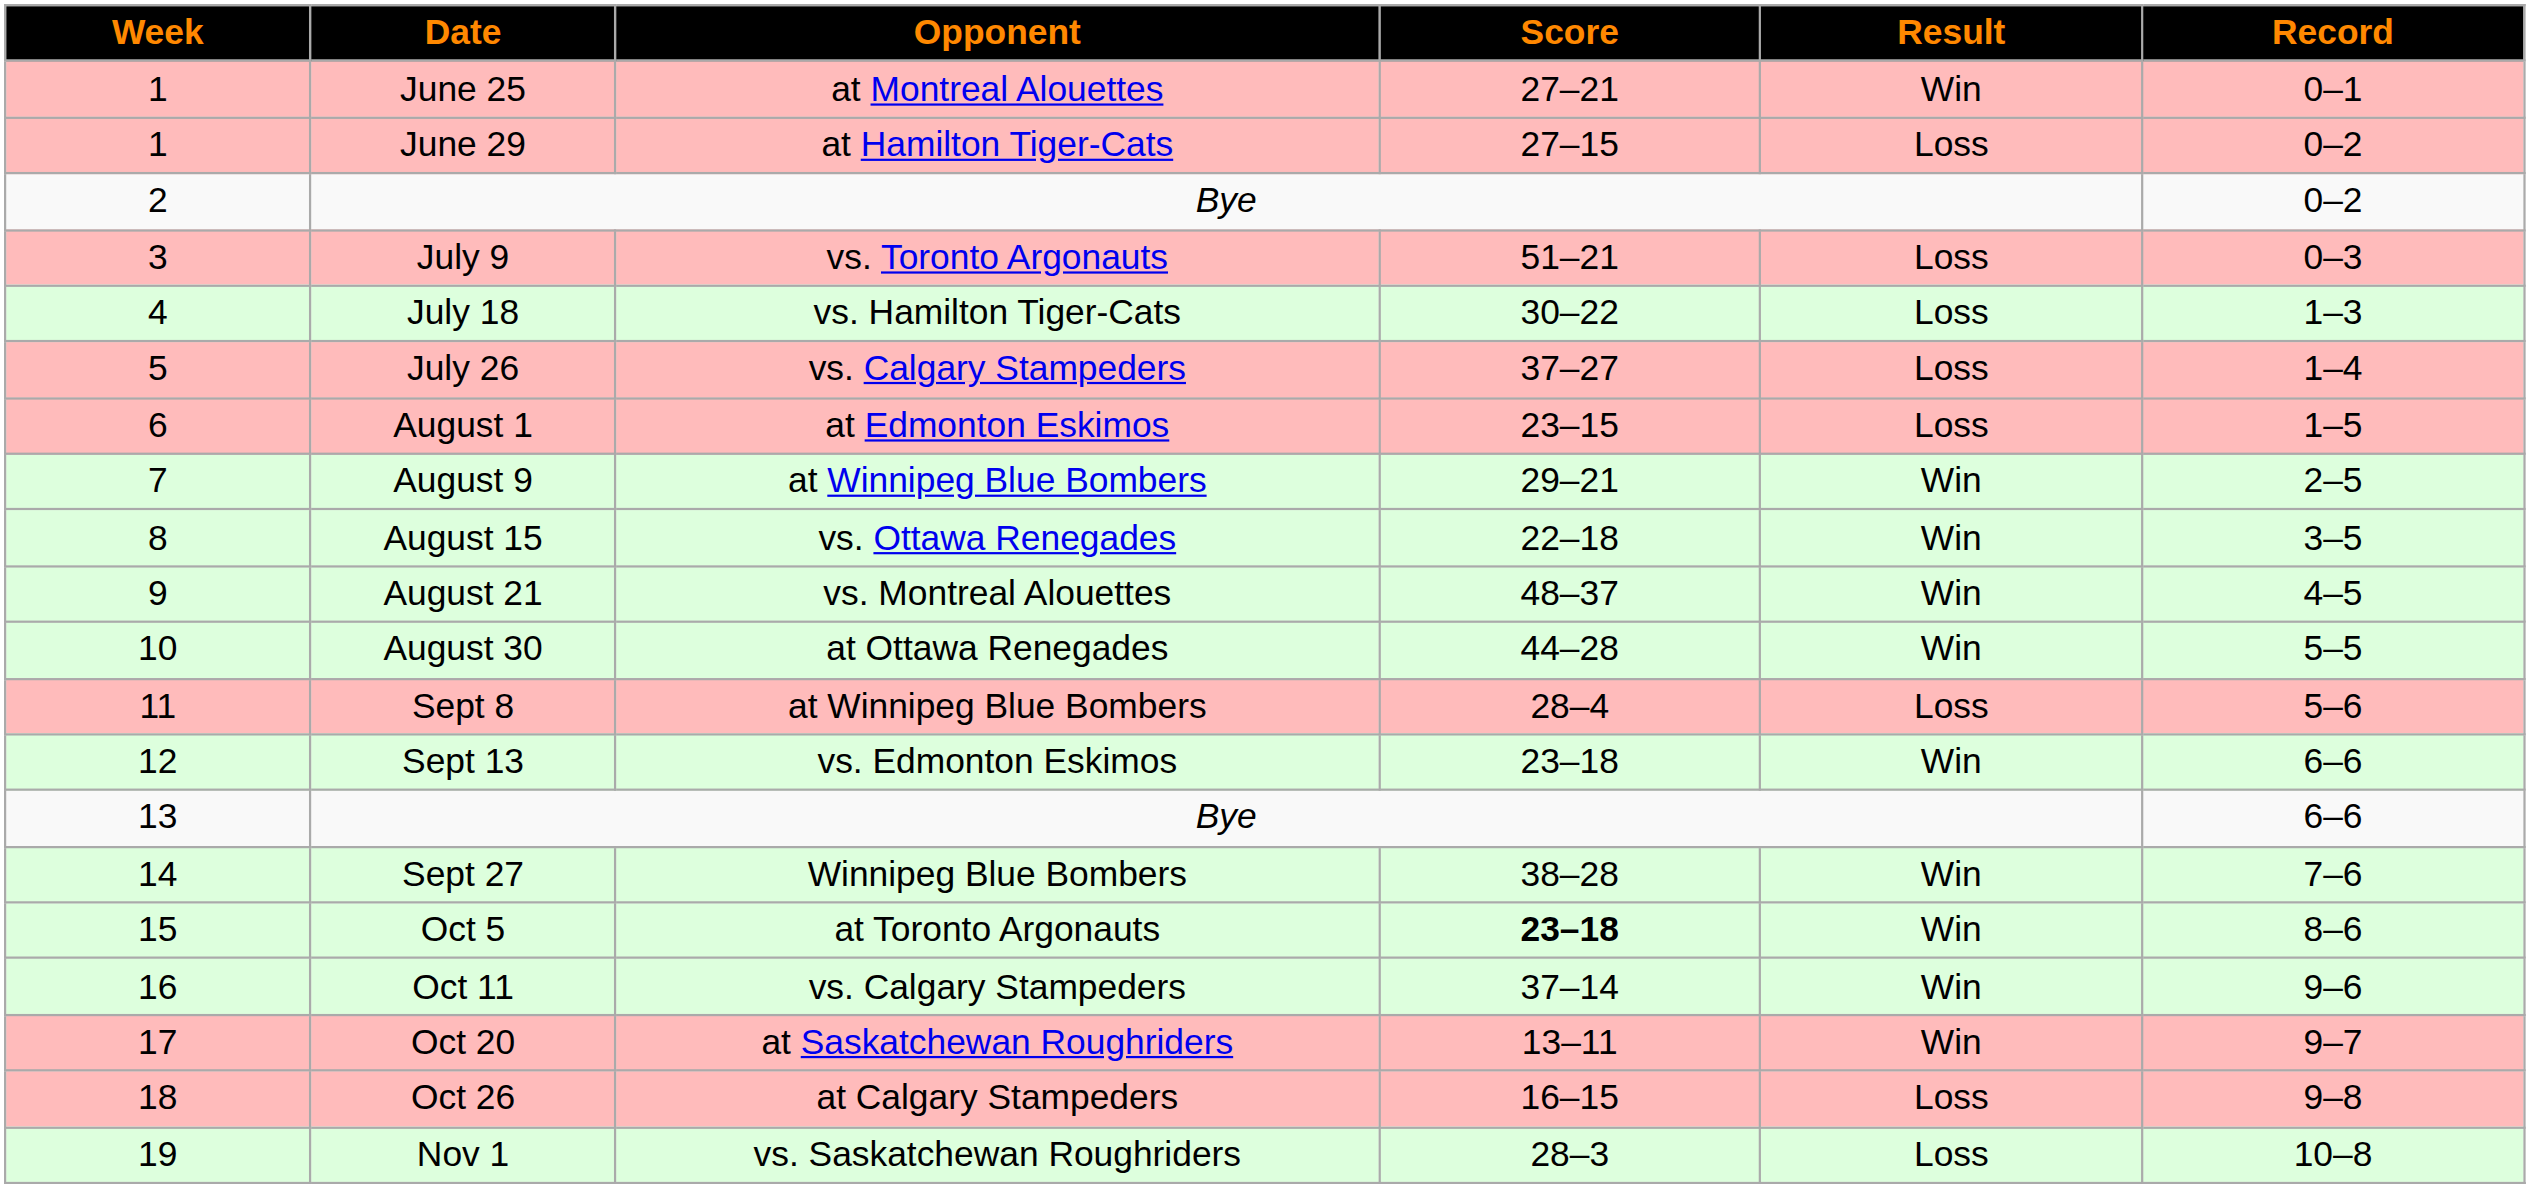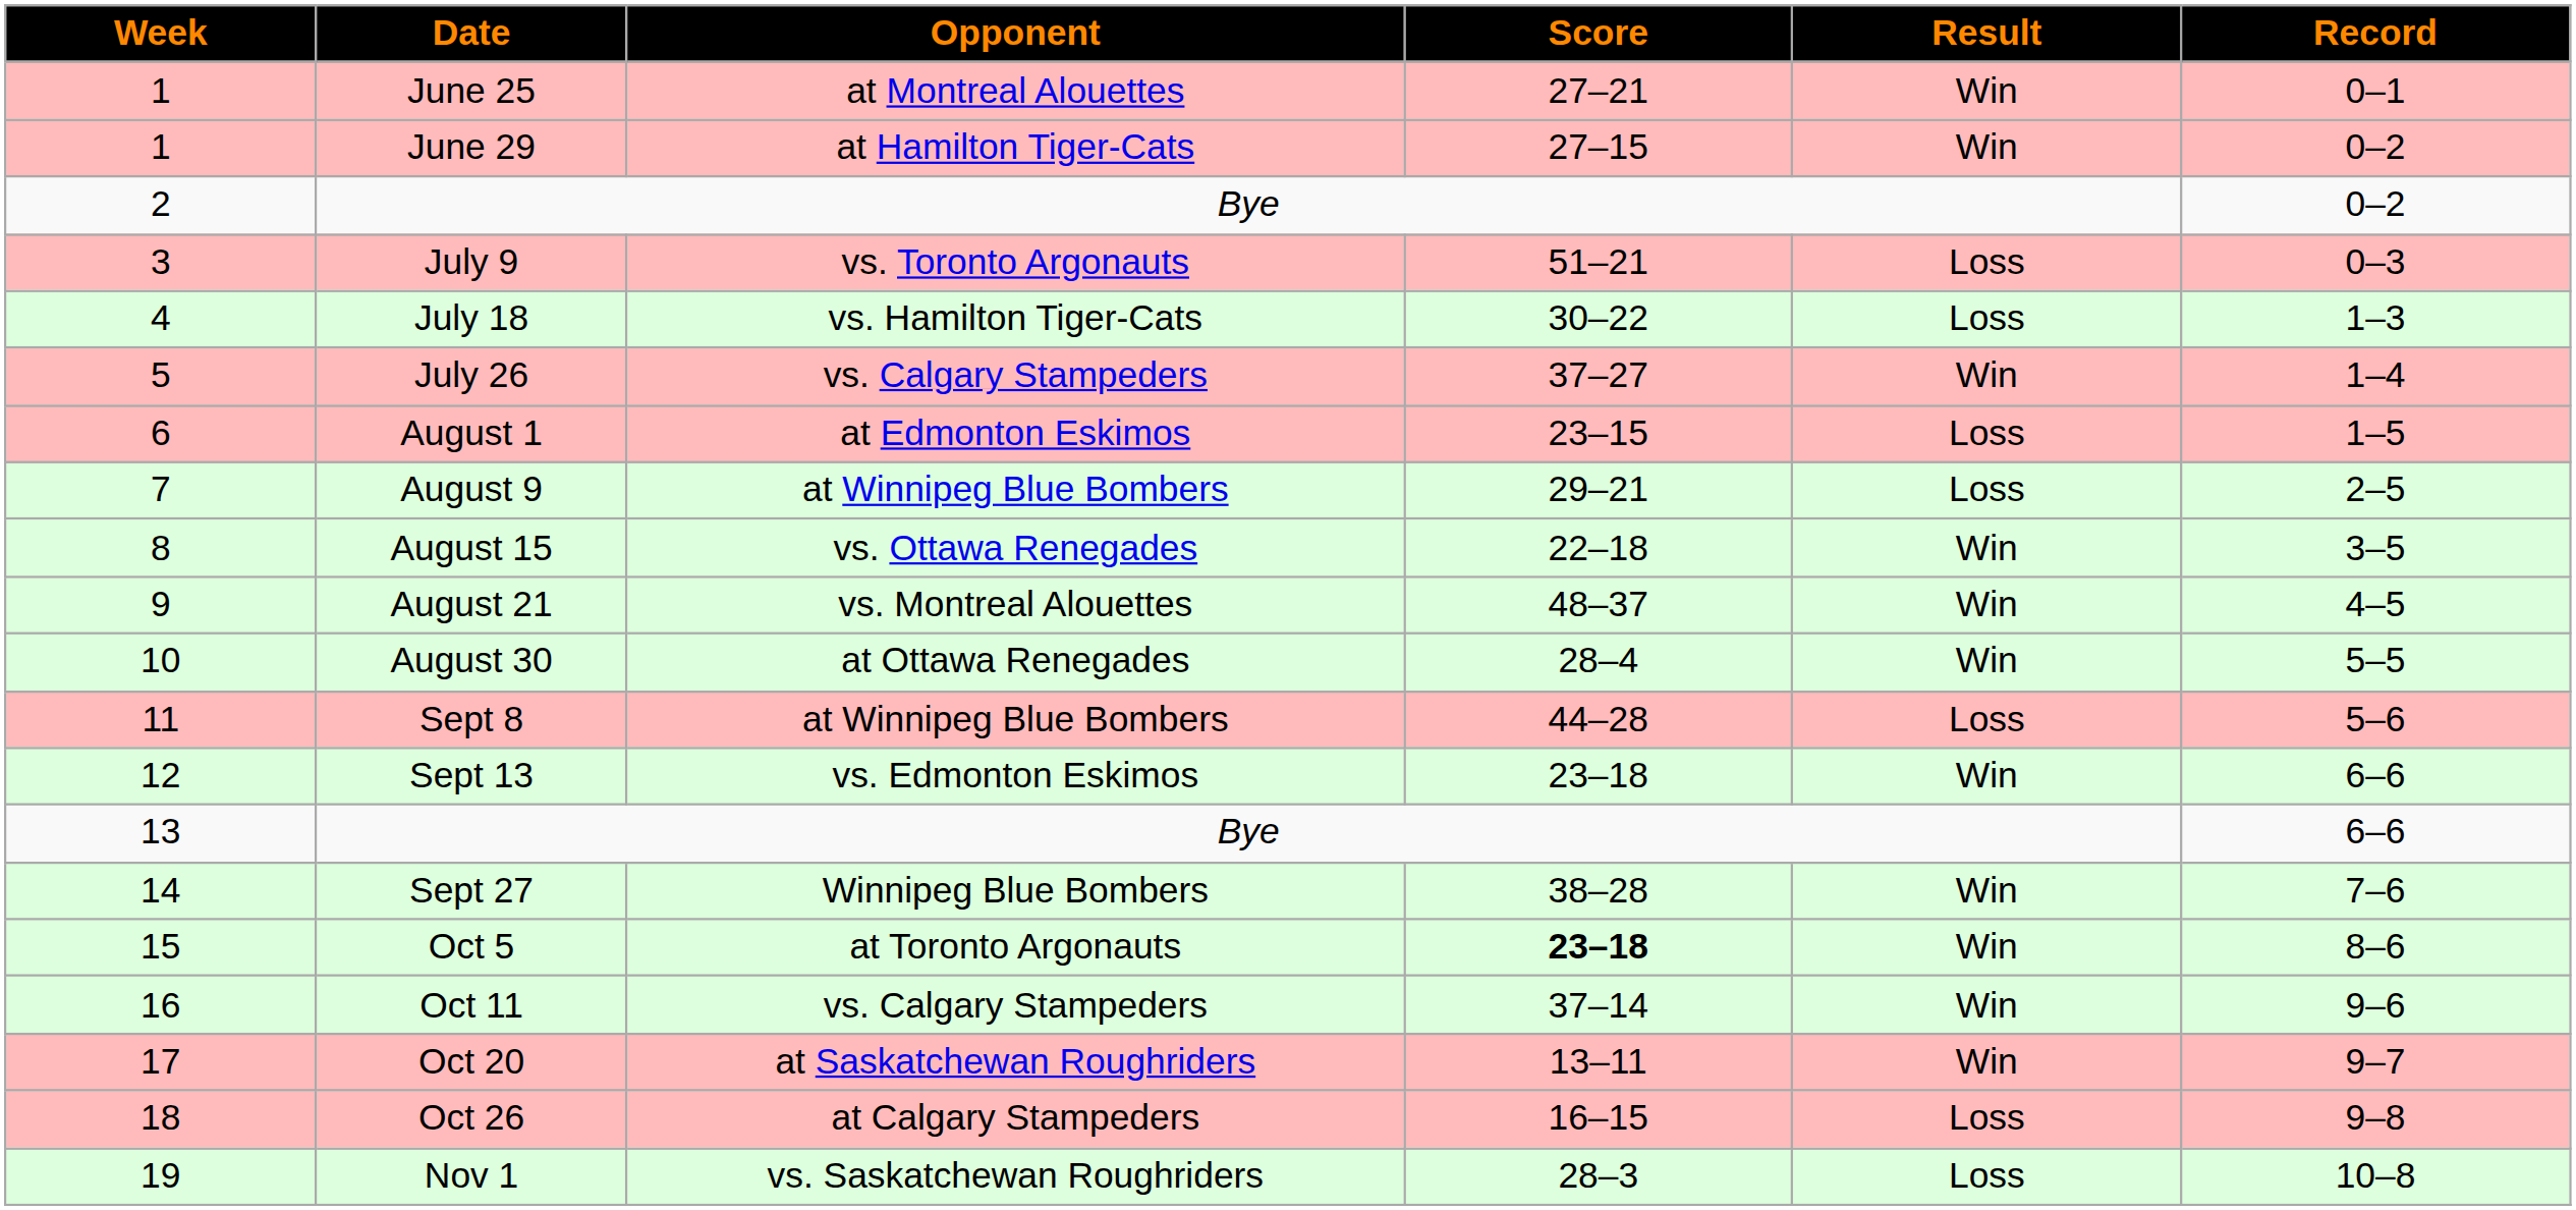 <table class="wikitable sortable">
 <tr>
 <th style="background:black;color:#FF8800;"  width="8%">Week</th>
 <th style="background:black;color:#FF8800;"  width="8%">Date</th>
 <th style="background:black;color:#FF8800;"  width="20%">Opponent</th>
 <th style="background:black;color:#FF8800;"  width="10%">Score</th>
 <th style="background:black;color:#FF8800;"  width="10%">Result</th>
 <th style="background:black;color:#FF8800;"  width="10%">Record</th>
 </tr>
 <tr align="center" bgcolor="ffbbbb">
 <td>1</td>
 <td>June 25</td>
 <td>at <a href='#'>Montreal Alouettes</a></td>
 <td>27–21</td>
 <td>Win</td>
 <td>0–1</td>
 </tr>
 <tr align="center" bgcolor="ffbbbb">
 <td>1</td>
 <td>June 29</td>
 <td>at <a href='#'>Hamilton Tiger-Cats</a></td>
 <td>27–15</td>
-<td>Loss</td>
+<td>Win</td>
 <td>0–2</td>
 </tr>
 <tr align="center">
 <td>2</td>
 <td colspan=4 align="center"><em>Bye</em></td>
 <td>0–2</td>
 </tr>
 <tr align="center" bgcolor="ffbbbb">
 <td>3</td>
 <td>July 9</td>
 <td>vs. <a href='#'>Toronto Argonauts</a></td>
 <td>51–21</td>
 <td>Loss</td>
 <td>0–3</td>
 </tr>
 <tr align="center" bgcolor="ddffdd">
 <td>4</td>
 <td>July 18</td>
 <td>vs. Hamilton Tiger-Cats</td>
 <td>30–22</td>
 <td>Loss</td>
 <td>1–3</td>
 </tr>
 <tr align="center" bgcolor="ffbbbb">
 <td>5</td>
 <td>July 26</td>
 <td>vs. <a href='#'>Calgary Stampeders</a></td>
 <td>37–27</td>
-<td>Loss</td>
+<td>Win</td>
 <td>1–4</td>
 </tr>
 <tr align="center" bgcolor="ffbbbb">
 <td>6</td>
 <td>August 1</td>
 <td>at <a href='#'>Edmonton Eskimos</a></td>
 <td>23–15</td>
 <td>Loss</td>
 <td>1–5</td>
 </tr>
 <tr align="center" bgcolor="ddffdd">
 <td>7</td>
 <td>August 9</td>
 <td>at <a href='#'>Winnipeg Blue Bombers</a></td>
 <td>29–21</td>
-<td>Win</td>
+<td>Loss</td>
 <td>2–5</td>
 </tr>
 <tr align="center" bgcolor="ddffdd">
 <td>8</td>
 <td>August 15</td>
 <td>vs. <a href='#'>Ottawa Renegades</a></td>
 <td>22–18</td>
 <td>Win</td>
 <td>3–5</td>
 </tr>
 <tr align="center" bgcolor="ddffdd">
 <td>9</td>
 <td>August 21</td>
 <td>vs. Montreal Alouettes</td>
 <td>48–37</td>
 <td>Win</td>
 <td>4–5</td>
 </tr>
 <tr align="center" bgcolor="ddffdd">
 <td>10</td>
 <td>August 30</td>
 <td>at Ottawa Renegades</td>
-<td>44–28</td>
+<td>28–4</td>
 <td>Win</td>
 <td>5–5</td>
 </tr>
 <tr align="center" bgcolor="ffbbbb">
 <td>11</td>
 <td>Sept 8</td>
 <td>at Winnipeg Blue Bombers</td>
-<td>28–4</td>
+<td>44–28</td>
 <td>Loss</td>
 <td>5–6</td>
 </tr>
 <tr align="center" bgcolor="ddffdd">
 <td>12</td>
 <td>Sept 13</td>
 <td>vs. Edmonton Eskimos</td>
 <td>23–18</td>
 <td>Win</td>
 <td>6–6</td>
 </tr>
 <tr align="center">
 <td>13</td>
 <td colspan=4 align="center"><em>Bye</em></td>
 <td>6–6</td>
 </tr>
 <tr align="center" bgcolor="ddffdd">
 <td>14</td>
 <td>Sept 27</td>
 <td>Winnipeg Blue Bombers</td>
 <td>38–28</td>
 <td>Win</td>
 <td>7–6</td>
 </tr>
 <tr align="center" bgcolor="ddffdd">
 <td>15</td>
 <td>Oct 5</td>
 <td>at Toronto Argonauts</td>
 <td><strong>23–18</strong></td>
 <td>Win</td>
 <td>8–6</td>
 </tr>
 <tr align="center" bgcolor="ddffdd">
 <td>16</td>
 <td>Oct 11</td>
 <td>vs. Calgary Stampeders</td>
 <td>37–14</td>
 <td>Win</td>
 <td>9–6</td>
 </tr>
 <tr align="center" bgcolor="ffbbbb">
 <td>17</td>
 <td>Oct 20</td>
 <td>at <a href='#'>Saskatchewan Roughriders</a></td>
 <td>13–11</td>
 <td>Win</td>
 <td>9–7</td>
 </tr>
 <tr align="center" bgcolor="ffbbbb">
 <td>18</td>
 <td>Oct 26</td>
 <td>at Calgary Stampeders</td>
 <td>16–15</td>
 <td>Loss</td>
 <td>9–8</td>
 </tr>
 <tr align="center" bgcolor="ddffdd">
 <td>19</td>
 <td>Nov 1</td>
 <td>vs. Saskatchewan Roughriders</td>
 <td>28–3</td>
 <td>Loss</td>
 <td>10–8</td>
 </tr>
 <tr>
 </tr>
 </table>
